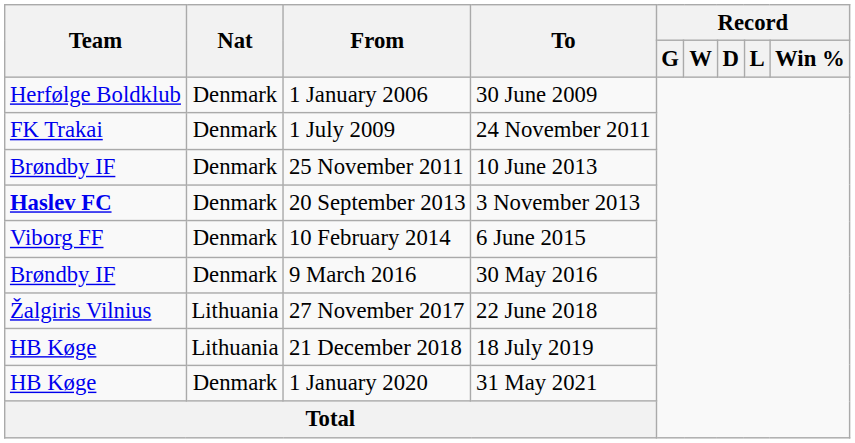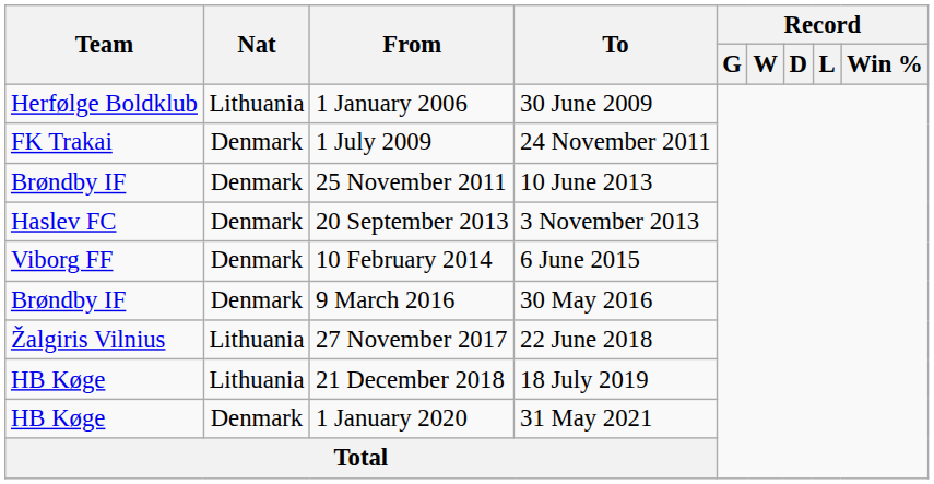 <table class="wikitable" style="text-align: center">
 <tr>
 <th rowspan="2">Team</th>
 <th rowspan="2">Nat</th>
 <th rowspan="2">From</th>
 <th rowspan="2">To</th>
 <th colspan="6">Record</th>
 </tr>
 <tr>
 <th>G</th>
 <th>W</th>
 <th>D</th>
 <th>L</th>
 <th>Win %</th>
 </tr>
 <tr>
 <td align=left><a href='#'>Herfølge Boldklub</a></td>
-<td>Denmark</td>
+<td>Lithuania</td>
 <td align=left>1 January 2006</td>
 <td align=left>30 June 2009<br></td>
 </tr>
 <tr>
 <td align=left><a href='#'>FK Trakai</a></td>
 <td>Denmark</td>
 <td align=left>1 July 2009</td>
 <td align=left>24 November 2011<br></td>
 </tr>
 <tr>
 <td align=left><a href='#'>Brøndby IF</a></td>
 <td>Denmark</td>
 <td align=left>25 November 2011</td>
 <td align=left>10 June 2013<br></td>
 </tr>
 <tr>
-<td align=left><strong><a href='#'>Haslev FC</a></strong></td>
+<td align=left><a href='#'>Haslev FC</a></td>
 <td>Denmark</td>
 <td align=left>20 September 2013</td>
 <td align=left>3 November 2013<br></td>
 </tr>
 <tr>
 <td align=left><a href='#'>Viborg FF</a></td>
 <td>Denmark</td>
 <td align=left>10 February 2014</td>
 <td align=left>6 June 2015<br></td>
 </tr>
 <tr>
 <td align=left><a href='#'>Brøndby IF</a></td>
 <td>Denmark</td>
 <td align=left>9 March 2016</td>
 <td align=left>30 May 2016<br></td>
 </tr>
 <tr>
 <td align=left><a href='#'>Žalgiris Vilnius</a></td>
 <td>Lithuania</td>
 <td align=left>27 November 2017</td>
 <td align=left>22 June 2018<br></td>
 </tr>
 <tr>
 <td align=left><a href='#'>HB Køge</a></td>
 <td>Lithuania</td>
 <td align=left>21 December 2018</td>
 <td align=left>18 July 2019<br></td>
 </tr>
 <tr>
 <td align=left><a href='#'>HB Køge</a></td>
 <td>Denmark</td>
 <td align=left>1 January 2020</td>
 <td align=left>31 May 2021<br></td>
 </tr>
 <tr>
 <th colspan="4">Total<br></th>
 </tr>
 </table>
